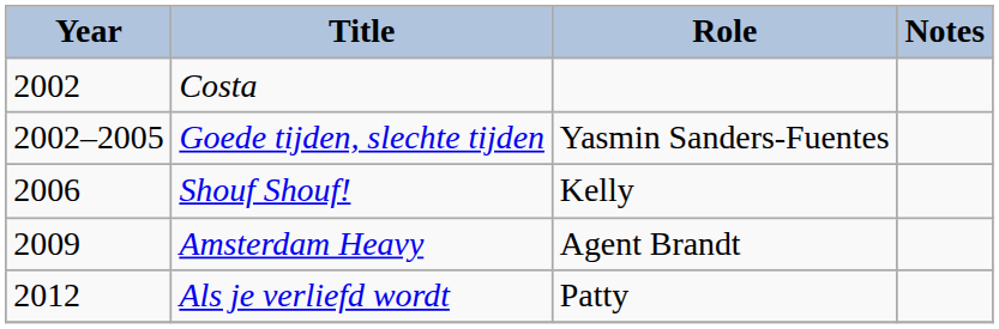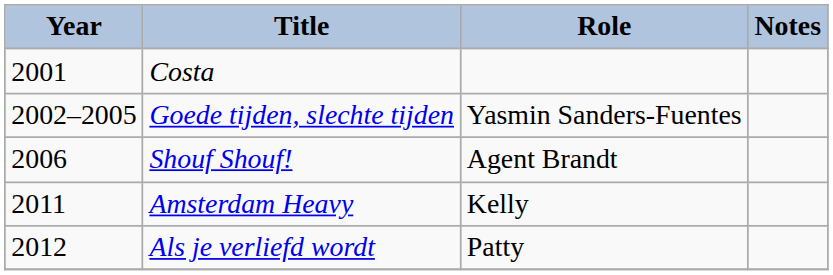 <table class="wikitable">
 <tr>
 <th style="background:#B0C4DE;">Year</th>
 <th style="background:#B0C4DE;">Title</th>
 <th style="background:#B0C4DE;">Role</th>
 <th style="background:#B0C4DE;">Notes</th>
 </tr>
 <tr>
-<td>2002</td>
+<td>2001</td>
 <td><em>Costa</em></td>
 <td></td>
 <td></td>
 </tr>
 <tr>
 <td>2002–2005</td>
 <td><em><a href='#'>Goede tijden, slechte tijden</a></em></td>
 <td>Yasmin Sanders-Fuentes</td>
 <td></td>
 </tr>
 <tr>
 <td>2006</td>
 <td><em><a href='#'>Shouf Shouf!</a></em></td>
-<td>Kelly</td>
+<td>Agent Brandt</td>
 <td></td>
 </tr>
 <tr>
-<td>2009</td>
+<td>2011</td>
 <td><em><a href='#'>Amsterdam Heavy</a></em></td>
-<td>Agent Brandt</td>
+<td>Kelly</td>
 <td></td>
 </tr>
 <tr>
 <td>2012</td>
 <td><em><a href='#'>Als je verliefd wordt</a></em></td>
 <td>Patty</td>
 <td></td>
 </tr>
 <tr>
 </tr>
 </table>
